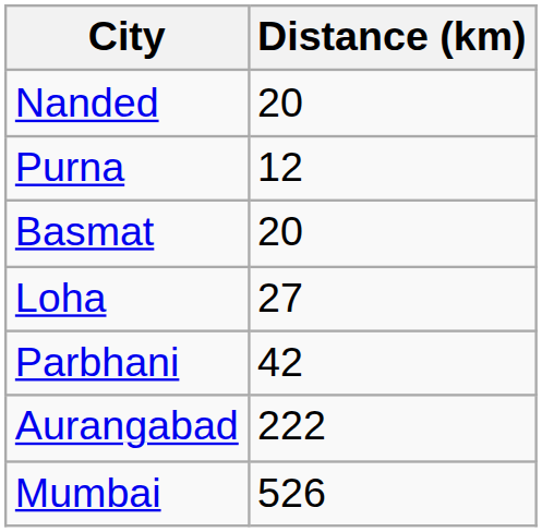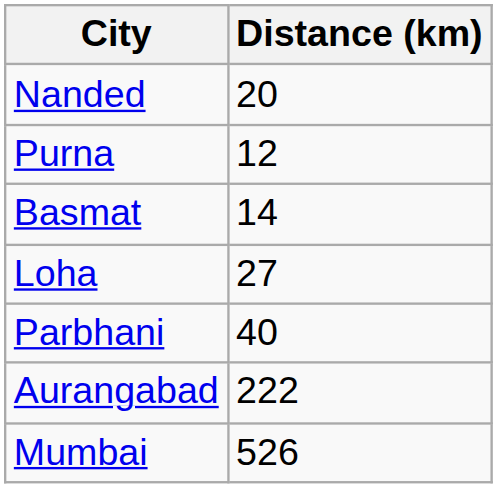 <table class="wikitable">
 <tr>
 <th>City</th>
 <th>Distance (km)</th>
 </tr>
 <tr>
 <td><a href='#'>Nanded</a></td>
 <td>20</td>
 </tr>
 <tr>
 <td><a href='#'>Purna</a></td>
 <td>12</td>
 </tr>
 <tr>
 <td><a href='#'>Basmat</a></td>
-<td>20</td>
+<td>14</td>
 </tr>
 <tr>
 <td><a href='#'>Loha</a></td>
 <td>27</td>
 </tr>
 <tr>
 <td><a href='#'>Parbhani</a></td>
-<td>42</td>
+<td>40</td>
 </tr>
 <tr>
 <td><a href='#'>Aurangabad</a></td>
 <td>222</td>
 </tr>
 <tr>
 <td><a href='#'>Mumbai</a></td>
 <td>526</td>
 </tr>
 </table>
